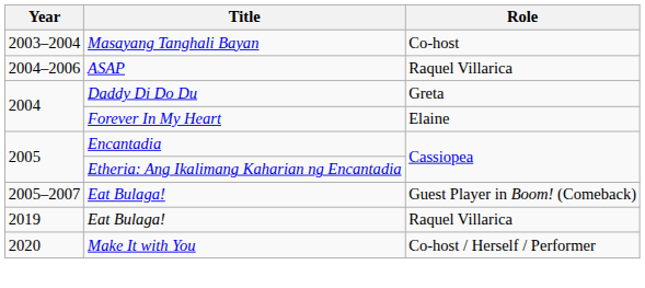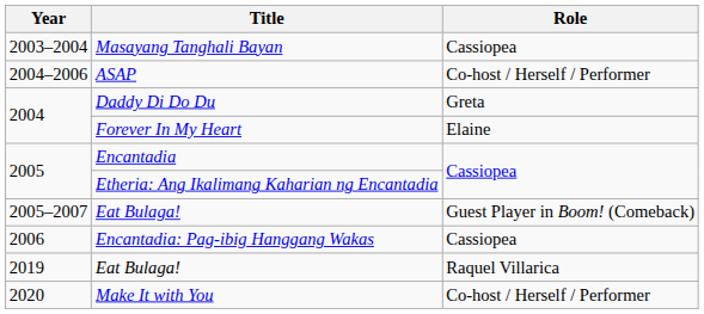 <table class="wikitable sortable">
 <tr>
 <th>Year</th>
 <th>Title</th>
 <th>Role</th>
 </tr>
 <tr>
 <td>2003–2004</td>
 <td><em><a href='#'>Masayang Tanghali Bayan</a></em></td>
-<td>Co-host</td>
+<td>Cassiopea</td>
 </tr>
 <tr>
 <td>2004–2006</td>
 <td><em><a href='#'>ASAP</a></em></td>
-<td>Raquel Villarica</td>
+<td>Co-host / Herself / Performer</td>
 </tr>
 <tr>
 <td rowspan=2>2004</td>
 <td><em><a href='#'>Daddy Di Do Du</a></em></td>
 <td>Greta</td>
 </tr>
 <tr>
 <td><em><a href='#'>Forever In My Heart</a></em></td>
 <td>Elaine</td>
 </tr>
 <tr>
 <td rowspan=2>2005</td>
 <td><em><a href='#'>Encantadia</a></em></td>
 <td rowspan=2><a href='#'>Cassiopea</a></td>
 </tr>
 <tr>
 <td><em><a href='#'>Etheria: Ang Ikalimang Kaharian ng Encantadia</a></em></td>
 </tr>
 <tr>
 <td>2005–2007</td>
 <td><em><a href='#'>Eat Bulaga!</a></em></td>
 <td>Guest Player in <em>Boom!</em> (Comeback)</td>
 </tr>
 <tr>
+<td>2006</td>
+<td><em><a href='#'>Encantadia: Pag-ibig Hanggang Wakas</a></em></td>
+<td>Cassiopea</td>
+</tr>
+<tr>
 <td>2019</td>
 <td><em>Eat Bulaga!</em></td>
 <td>Raquel Villarica</td>
 </tr>
 <tr>
 <td>2020</td>
 <td><em><a href='#'>Make It with You</a></em></td>
 <td>Co-host / Herself / Performer</td>
 </tr>
 </table>
